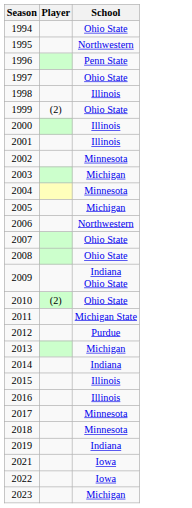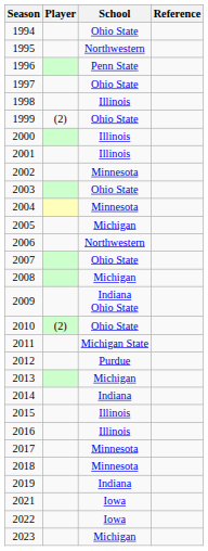 <table class="wikitable sortable">
 <tr>
 <th>Season</th>
 <th>Player</th>
 <th>School</th>
+<th class="unsortable">Reference</th>
 </tr>
 <tr align=center>
 <td>1994</td>
 <td></td>
 <td><a href='#'>Ohio State</a></td>
+<td style="text-align:center;"></td>
 </tr>
 <tr align=center>
 <td>1995</td>
 <td></td>
 <td><a href='#'>Northwestern</a></td>
+<td style="text-align:center;"></td>
 </tr>
 <tr align=center>
 <td>1996</td>
 <td style="text-align:center;background:#cfc"></td>
 <td><a href='#'>Penn State</a></td>
+<td style="text-align:center;"></td>
 </tr>
 <tr align=center>
 <td>1997</td>
 <td></td>
 <td><a href='#'>Ohio State</a></td>
+<td style="text-align:center;"></td>
 </tr>
 <tr align=center>
 <td>1998</td>
 <td></td>
 <td><a href='#'>Illinois</a></td>
+<td style="text-align:center;"></td>
 </tr>
 <tr align=center>
 <td>1999</td>
 <td> (2)</td>
 <td><a href='#'>Ohio State</a></td>
+<td style="text-align:center;"></td>
 </tr>
 <tr align=center>
 <td>2000</td>
 <td style="text-align:center;background:#cfc"></td>
 <td><a href='#'>Illinois</a></td>
+<td style="text-align:center;"></td>
 </tr>
 <tr align=center>
 <td>2001</td>
 <td></td>
 <td><a href='#'>Illinois</a></td>
+<td style="text-align:center;"></td>
 </tr>
 <tr align=center>
 <td>2002</td>
 <td></td>
 <td><a href='#'>Minnesota</a></td>
+<td style="text-align:center;"></td>
 </tr>
 <tr align=center>
 <td>2003</td>
 <td style="text-align:center;background:#cfc"></td>
-<td><a href='#'>Michigan</a></td>
+<td><a href='#'>Ohio State</a></td>
+<td style="text-align:center;"></td>
 </tr>
 <tr align=center>
 <td>2004</td>
 <td style="text-align:center;background:#ffffbb"></td>
 <td><a href='#'>Minnesota</a></td>
+<td style="text-align:center;"></td>
 </tr>
 <tr align=center>
 <td>2005</td>
 <td></td>
 <td><a href='#'>Michigan</a></td>
+<td style="text-align:center;"></td>
 </tr>
 <tr align=center>
 <td>2006</td>
 <td></td>
 <td><a href='#'>Northwestern</a></td>
+<td style="text-align:center;"></td>
 </tr>
 <tr align=center>
 <td>2007</td>
 <td style="text-align:center;background:#cfc"></td>
 <td><a href='#'>Ohio State</a></td>
+<td style="text-align:center;"></td>
 </tr>
 <tr align=center>
 <td>2008</td>
 <td style="text-align:center;background:#cfc"></td>
-<td><a href='#'>Ohio State</a></td>
+<td><a href='#'>Michigan</a></td>
+<td style="text-align:center;"></td>
 </tr>
 <tr align=center>
 <td>2009</td>
 <td><br></td>
 <td><a href='#'>Indiana</a><br><a href='#'>Ohio State</a></td>
+<td style="text-align:center;"></td>
 </tr>
 <tr align=center>
 <td>2010</td>
 <td style="text-align:center;background:#cfc"> (2)</td>
 <td><a href='#'>Ohio State</a></td>
+<td style="text-align:center;"></td>
 </tr>
 <tr align=center>
 <td>2011</td>
 <td></td>
 <td><a href='#'>Michigan State</a></td>
+<td style="text-align:center;"></td>
 </tr>
 <tr align=center>
 <td>2012</td>
 <td></td>
 <td><a href='#'>Purdue</a></td>
+<td style="text-align:center;"></td>
 </tr>
 <tr align=center>
 <td>2013</td>
 <td style="text-align:center;background:#cfc"></td>
 <td><a href='#'>Michigan</a></td>
+<td style="text-align:center;"></td>
 </tr>
 <tr align=center>
 <td>2014</td>
 <td></td>
 <td><a href='#'>Indiana</a></td>
+<td style="text-align:center;"></td>
 </tr>
 <tr align=center>
 <td>2015</td>
 <td></td>
 <td><a href='#'>Illinois</a></td>
+<td style="text-align:center;"></td>
 </tr>
 <tr align=center>
 <td>2016</td>
 <td></td>
 <td><a href='#'>Illinois</a></td>
+<td style="text-align:center;"></td>
 </tr>
 <tr align=center>
 <td>2017</td>
 <td></td>
 <td><a href='#'>Minnesota</a></td>
+<td style="text-align:center;"></td>
 </tr>
 <tr align=center>
 <td>2018</td>
 <td></td>
 <td><a href='#'>Minnesota</a></td>
+<td style="text-align:center;"></td>
 </tr>
 <tr align=center>
 <td>2019</td>
 <td></td>
 <td><a href='#'>Indiana</a></td>
+<td style="text-align:center;"></td>
 </tr>
 <tr align=center>
 <td>2021</td>
 <td></td>
 <td><a href='#'>Iowa</a></td>
+<td style="text-align:center;"></td>
 </tr>
 <tr align=center>
 <td>2022</td>
 <td></td>
 <td><a href='#'>Iowa</a></td>
+<td style="text-align:center;"></td>
 </tr>
 <tr align=center>
 <td>2023</td>
 <td></td>
 <td><a href='#'>Michigan</a></td>
+<td style="text-align:center;"></td>
 </tr>
 </table>
